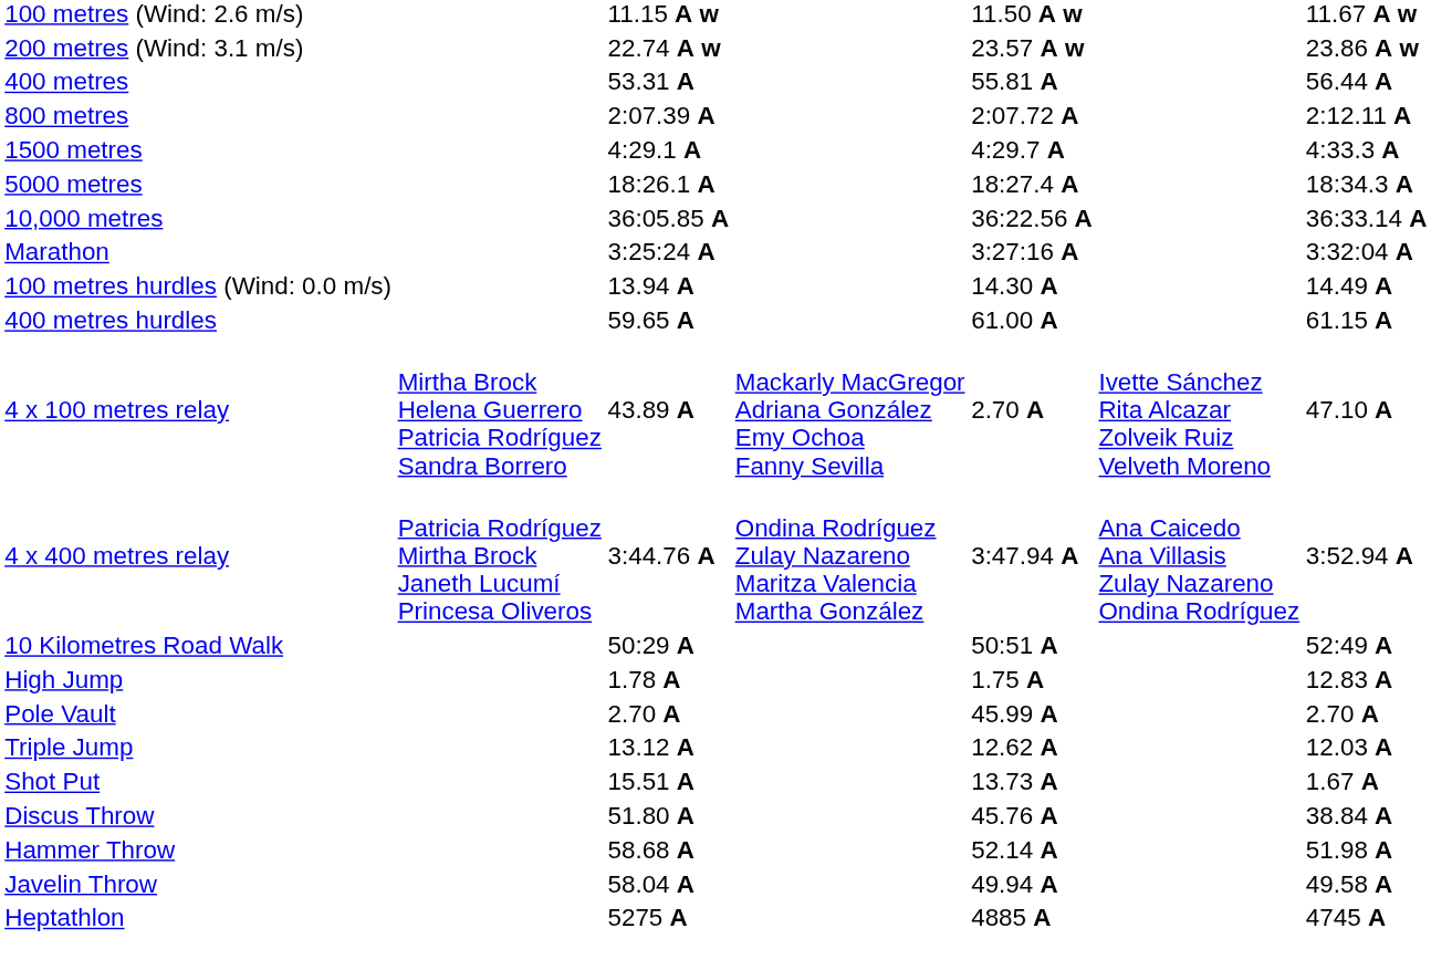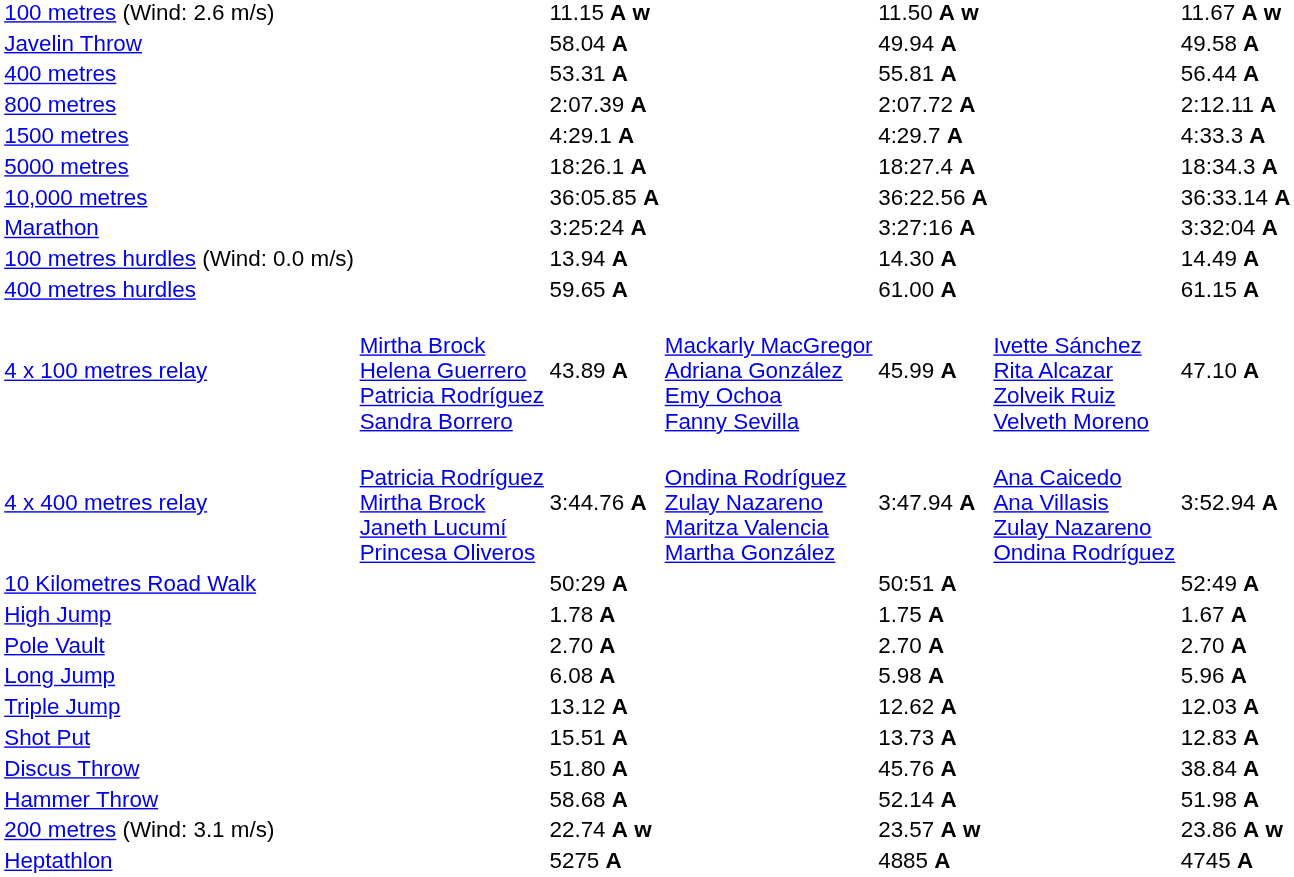 <table>
 <tr>
 <td><a href='#'>100 metres</a> (Wind: 2.6 m/s)</td>
 <td></td>
 <td>11.15 <strong>A</strong> <strong>w</strong></td>
 <td></td>
 <td>11.50 <strong>A</strong> <strong>w</strong></td>
 <td></td>
 <td>11.67 <strong>A</strong> <strong>w</strong></td>
 </tr>
 <tr>
-<td><a href='#'>200 metres</a> (Wind: 3.1 m/s)</td>
+<td><a href='#'>Javelin Throw</a></td>
 <td></td>
-<td>22.74 <strong>A</strong> <strong>w</strong></td>
+<td>58.04 <strong>A</strong></td>
 <td></td>
-<td>23.57 <strong>A</strong> <strong>w</strong></td>
+<td>49.94 <strong>A</strong></td>
 <td></td>
-<td>23.86 <strong>A</strong> <strong>w</strong></td>
+<td>49.58 <strong>A</strong></td>
 </tr>
 <tr>
 <td><a href='#'>400 metres</a></td>
 <td></td>
 <td>53.31 <strong>A</strong></td>
 <td></td>
 <td>55.81 <strong>A</strong></td>
 <td></td>
 <td>56.44 <strong>A</strong></td>
 </tr>
 <tr>
 <td><a href='#'>800 metres</a></td>
 <td></td>
 <td>2:07.39 <strong>A</strong></td>
 <td></td>
 <td>2:07.72 <strong>A</strong></td>
 <td></td>
 <td>2:12.11 <strong>A</strong></td>
 </tr>
 <tr>
 <td><a href='#'>1500 metres</a></td>
 <td></td>
 <td>4:29.1 <strong>A</strong></td>
 <td></td>
 <td>4:29.7 <strong>A</strong></td>
 <td></td>
 <td>4:33.3 <strong>A</strong></td>
 </tr>
 <tr>
 <td><a href='#'>5000 metres</a></td>
 <td></td>
 <td>18:26.1 <strong>A</strong></td>
 <td></td>
 <td>18:27.4 <strong>A</strong></td>
 <td></td>
 <td>18:34.3 <strong>A</strong></td>
 </tr>
 <tr>
 <td><a href='#'>10,000 metres</a></td>
 <td></td>
 <td>36:05.85 <strong>A</strong></td>
 <td></td>
 <td>36:22.56 <strong>A</strong></td>
 <td></td>
 <td>36:33.14 <strong>A</strong></td>
 </tr>
 <tr>
 <td><a href='#'>Marathon</a></td>
 <td></td>
 <td>3:25:24 <strong>A</strong></td>
 <td></td>
 <td>3:27:16 <strong>A</strong></td>
 <td></td>
 <td>3:32:04 <strong>A</strong></td>
 </tr>
 <tr>
 <td><a href='#'>100 metres hurdles</a> (Wind: 0.0 m/s)</td>
 <td></td>
 <td>13.94 <strong>A</strong></td>
 <td></td>
 <td>14.30 <strong>A</strong></td>
 <td></td>
 <td>14.49 <strong>A</strong></td>
 </tr>
 <tr>
 <td><a href='#'>400 metres hurdles</a></td>
 <td></td>
 <td>59.65 <strong>A</strong></td>
 <td></td>
 <td>61.00 <strong>A</strong></td>
 <td></td>
 <td>61.15 <strong>A</strong></td>
 </tr>
 <tr>
 <td><a href='#'>4 x 100 metres relay</a></td>
 <td><br><a href='#'>Mirtha Brock</a><br><a href='#'>Helena Guerrero</a><br><a href='#'>Patricia Rodríguez</a><br><a href='#'>Sandra Borrero</a></td>
 <td>43.89 <strong>A</strong></td>
 <td><br><a href='#'>Mackarly MacGregor</a><br><a href='#'>Adriana González</a><br><a href='#'>Emy Ochoa</a><br><a href='#'>Fanny Sevilla</a></td>
-<td>2.70 <strong>A</strong></td>
+<td>45.99 <strong>A</strong></td>
 <td><br><a href='#'>Ivette Sánchez</a><br><a href='#'>Rita Alcazar</a><br><a href='#'>Zolveik Ruiz</a><br><a href='#'>Velveth Moreno</a></td>
 <td>47.10 <strong>A</strong></td>
 </tr>
 <tr>
 <td><a href='#'>4 x 400 metres relay</a></td>
 <td><br><a href='#'>Patricia Rodríguez</a><br><a href='#'>Mirtha Brock</a><br><a href='#'>Janeth Lucumí</a><br><a href='#'>Princesa Oliveros</a></td>
 <td>3:44.76 <strong>A</strong></td>
 <td><br><a href='#'>Ondina Rodríguez</a><br><a href='#'>Zulay Nazareno</a><br><a href='#'>Maritza Valencia</a><br><a href='#'>Martha González</a></td>
 <td>3:47.94 <strong>A</strong></td>
 <td><br><a href='#'>Ana Caicedo</a><br><a href='#'>Ana Villasis</a><br><a href='#'>Zulay Nazareno</a><br><a href='#'>Ondina Rodríguez</a></td>
 <td>3:52.94 <strong>A</strong></td>
 </tr>
 <tr>
 <td><a href='#'>10 Kilometres Road Walk</a></td>
 <td></td>
 <td>50:29 <strong>A</strong></td>
 <td></td>
 <td>50:51 <strong>A</strong></td>
 <td></td>
 <td>52:49 <strong>A</strong></td>
 </tr>
 <tr>
 <td><a href='#'>High Jump</a></td>
 <td></td>
 <td>1.78 <strong>A</strong></td>
 <td></td>
 <td>1.75 <strong>A</strong></td>
 <td></td>
-<td>12.83 <strong>A</strong></td>
+<td>1.67 <strong>A</strong></td>
 </tr>
 <tr>
 <td><a href='#'>Pole Vault</a></td>
 <td></td>
 <td>2.70 <strong>A</strong></td>
 <td></td>
-<td>45.99 <strong>A</strong></td>
+<td>2.70 <strong>A</strong></td>
 <td></td>
 <td>2.70 <strong>A</strong></td>
+</tr>
+<tr>
+<td><a href='#'>Long Jump</a></td>
+<td></td>
+<td>6.08 <strong>A</strong></td>
+<td></td>
+<td>5.98 <strong>A</strong></td>
+<td></td>
+<td>5.96 <strong>A</strong></td>
 </tr>
 <tr>
 <td><a href='#'>Triple Jump</a></td>
 <td></td>
 <td>13.12 <strong>A</strong></td>
 <td></td>
 <td>12.62 <strong>A</strong></td>
 <td></td>
 <td>12.03 <strong>A</strong></td>
 </tr>
 <tr>
 <td><a href='#'>Shot Put</a></td>
 <td></td>
 <td>15.51 <strong>A</strong></td>
 <td></td>
 <td>13.73 <strong>A</strong></td>
 <td></td>
-<td>1.67 <strong>A</strong></td>
+<td>12.83 <strong>A</strong></td>
 </tr>
 <tr>
 <td><a href='#'>Discus Throw</a></td>
 <td></td>
 <td>51.80 <strong>A</strong></td>
 <td></td>
 <td>45.76 <strong>A</strong></td>
 <td></td>
 <td>38.84 <strong>A</strong></td>
 </tr>
 <tr>
 <td><a href='#'>Hammer Throw</a></td>
 <td></td>
 <td>58.68 <strong>A</strong></td>
 <td></td>
 <td>52.14 <strong>A</strong></td>
 <td></td>
 <td>51.98 <strong>A</strong></td>
 </tr>
 <tr>
-<td><a href='#'>Javelin Throw</a></td>
+<td><a href='#'>200 metres</a> (Wind: 3.1 m/s)</td>
 <td></td>
-<td>58.04 <strong>A</strong></td>
+<td>22.74 <strong>A</strong> <strong>w</strong></td>
 <td></td>
-<td>49.94 <strong>A</strong></td>
+<td>23.57 <strong>A</strong> <strong>w</strong></td>
 <td></td>
-<td>49.58 <strong>A</strong></td>
+<td>23.86 <strong>A</strong> <strong>w</strong></td>
 </tr>
 <tr>
 <td><a href='#'>Heptathlon</a></td>
 <td></td>
 <td>5275 <strong>A</strong></td>
 <td></td>
 <td>4885 <strong>A</strong></td>
 <td></td>
 <td>4745 <strong>A</strong></td>
 </tr>
 </table>
